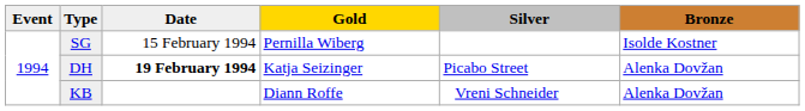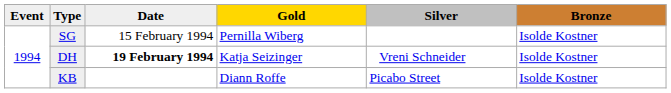 <table class="wikitable plainrowheaders" style="background:#fff; font-size:86%; line-height:15px; border:grey solid 1px; border-collapse:collapse;">
 <tr>
 <th style="background-color: #EFEFEF;" width="40">Event</th>
 <th style="background-color: #EFEFEF;" width="30">Type</th>
 <th style="background-color: #EFEFEF;" width="129">Date</th>
 <th style="background-color: #FFD700;" width="148">Gold</th>
 <th style="background-color: #C0C0C0;" width="148">Silver</th>
 <th style="background-color: #CD7F32;" width="148">Bronze</th>
 </tr>
 <tr>
 <td align=center rowspan=3><a href='#'>1994</a></td>
 <td align=center bgcolor=#EFEFEF><a href='#'>SG</a></td>
 <td align=right>15 February 1994</td>
 <td> <a href='#'>Pernilla Wiberg</a></td>
 <td></td>
 <td> <a href='#'>Isolde Kostner</a></td>
 </tr>
 <tr>
 <td align=center bgcolor=#EFEFEF><a href='#'>DH</a></td>
 <td align=right><strong>19 February 1994</strong></td>
 <td> <a href='#'>Katja Seizinger</a></td>
-<td> <a href='#'>Picabo Street</a></td>
-<td> <a href='#'>Alenka Dovžan</a></td>
+<td>   <a href='#'>Vreni Schneider</a></td>
+<td> <a href='#'>Isolde Kostner</a></td>
 </tr>
 <tr>
 <td align=center bgcolor=#EFEFEF><a href='#'>KB</a></td>
 <td></td>
 <td> <a href='#'>Diann Roffe</a></td>
-<td>   <a href='#'>Vreni Schneider</a></td>
-<td> <a href='#'>Alenka Dovžan</a></td>
+<td> <a href='#'>Picabo Street</a></td>
+<td> <a href='#'>Isolde Kostner</a></td>
 </tr>
 </table>
